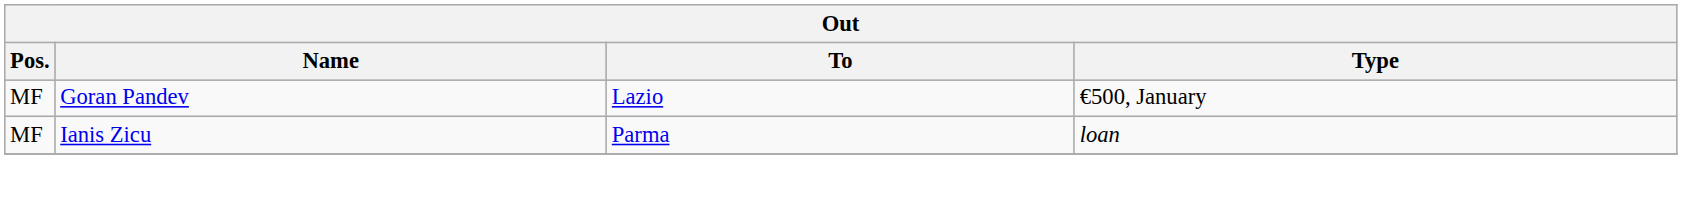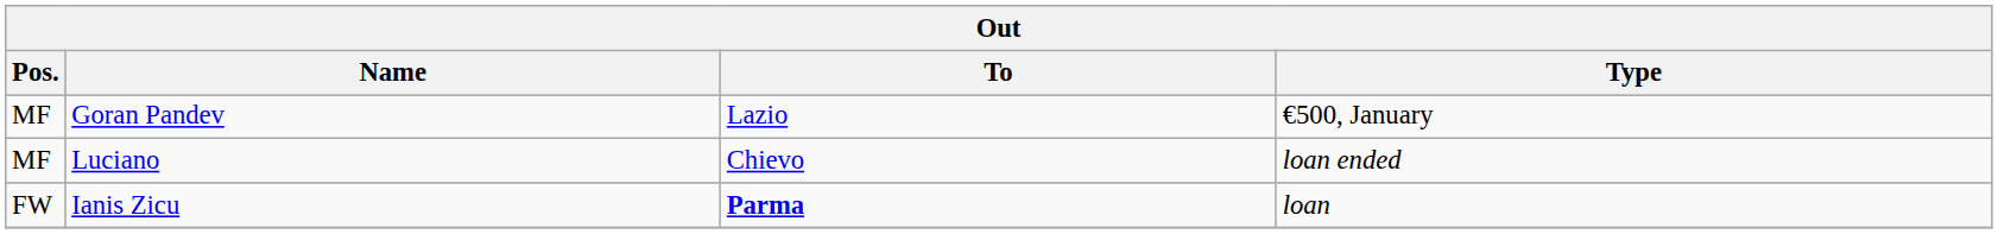 <table class="wikitable" style="font-size:90%;">
 <tr>
 <th colspan="4">Out</th>
 </tr>
 <tr>
 <th width=3%>Pos.</th>
 <th width=33%>Name</th>
 <th width=28%>To</th>
 <th width=36%>Type</th>
 </tr>
 <tr>
 <td>MF</td>
 <td><a href='#'>Goran Pandev</a></td>
 <td><a href='#'>Lazio</a></td>
 <td>€500, January</td>
 </tr>
 <tr>
 <td>MF</td>
+<td><a href='#'>Luciano</a></td>
+<td><a href='#'>Chievo</a></td>
+<td><em>loan ended</em> </td>
+</tr>
+<tr>
+<td>FW</td>
 <td><a href='#'>Ianis Zicu</a></td>
-<td><a href='#'>Parma</a></td>
+<td><strong><a href='#'>Parma</a></strong></td>
 <td><em>loan</em></td>
 </tr>
 <tr>
 </tr>
 </table>
